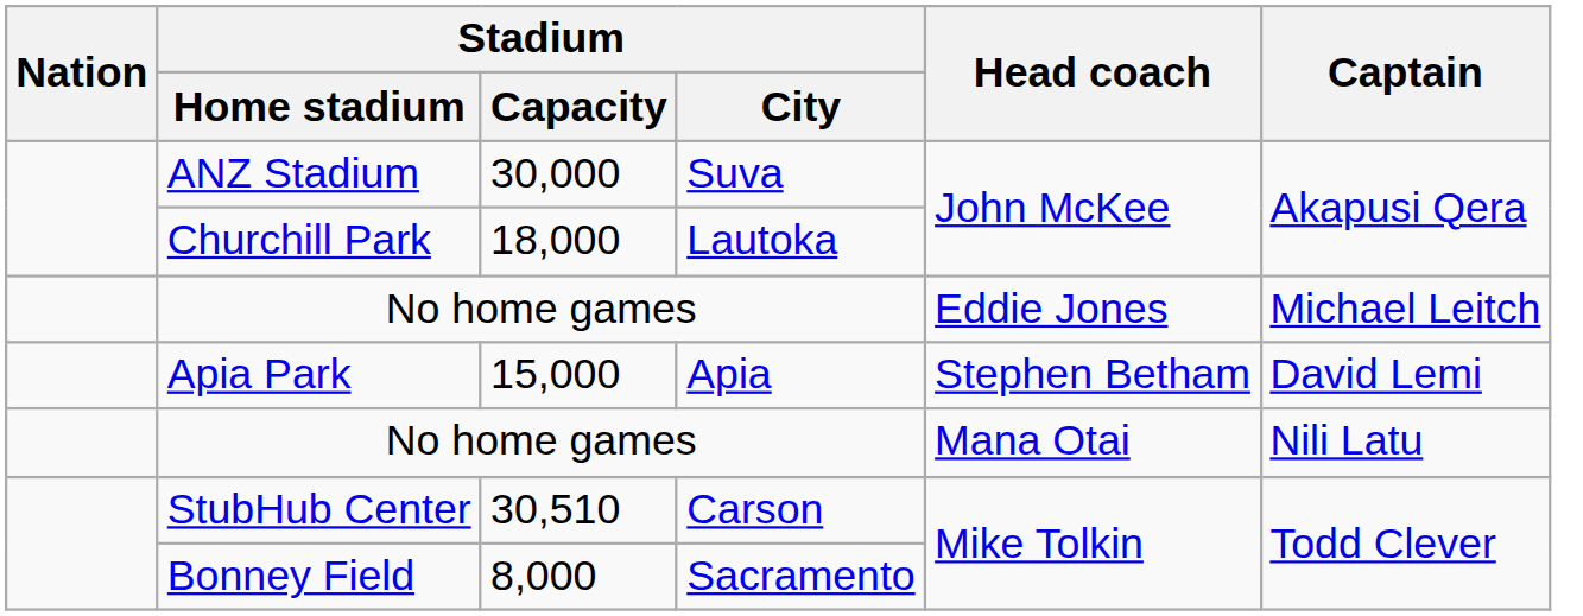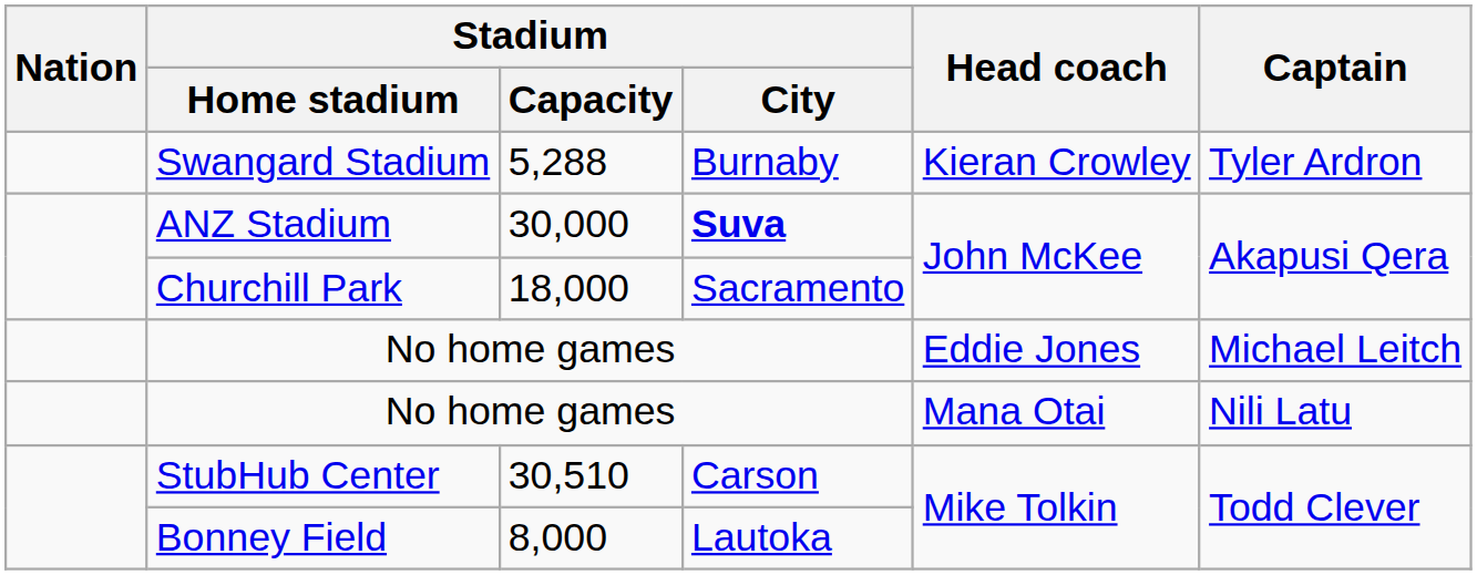 <table class="wikitable">
 <tr>
 <th rowspan="2">Nation</th>
 <th colspan="3">Stadium</th>
 <th rowspan="2">Head coach</th>
 <th rowspan="2">Captain</th>
 </tr>
 <tr>
 <th>Home stadium</th>
 <th>Capacity</th>
 <th>City</th>
 </tr>
 <tr>
+<td></td>
+<td><a href='#'>Swangard Stadium</a></td>
+<td>5,288</td>
+<td><a href='#'>Burnaby</a></td>
+<td> <a href='#'>Kieran Crowley</a></td>
+<td><a href='#'>Tyler Ardron</a></td>
+</tr>
+<tr>
 <td rowspan=2></td>
 <td><a href='#'>ANZ Stadium</a></td>
 <td>30,000</td>
-<td><a href='#'>Suva</a></td>
+<td><strong><a href='#'>Suva</a></strong></td>
 <td rowspan=2> <a href='#'>John McKee</a></td>
 <td rowspan=2><a href='#'>Akapusi Qera</a></td>
 </tr>
 <tr>
 <td><a href='#'>Churchill Park</a></td>
 <td>18,000</td>
-<td><a href='#'>Lautoka</a></td>
+<td><a href='#'>Sacramento</a></td>
 </tr>
 <tr>
 <td></td>
 <td colspan=3 align=center>No home games</td>
 <td> <a href='#'>Eddie Jones</a></td>
 <td><a href='#'>Michael Leitch</a></td>
-</tr>
-<tr>
-<td></td>
-<td><a href='#'>Apia Park</a></td>
-<td>15,000</td>
-<td><a href='#'>Apia</a></td>
-<td> <a href='#'>Stephen Betham</a></td>
-<td><a href='#'>David Lemi</a></td>
 </tr>
 <tr>
 <td></td>
 <td colspan=3 align=center>No home games</td>
 <td> <a href='#'>Mana Otai</a></td>
 <td><a href='#'>Nili Latu</a></td>
 </tr>
 <tr>
 <td rowspan=2></td>
 <td><a href='#'>StubHub Center</a></td>
 <td>30,510</td>
 <td><a href='#'>Carson</a></td>
 <td rowspan=2> <a href='#'>Mike Tolkin</a></td>
 <td rowspan=2><a href='#'>Todd Clever</a></td>
 </tr>
 <tr>
 <td><a href='#'>Bonney Field</a></td>
 <td>8,000</td>
-<td><a href='#'>Sacramento</a></td>
+<td><a href='#'>Lautoka</a></td>
 </tr>
 </table>
